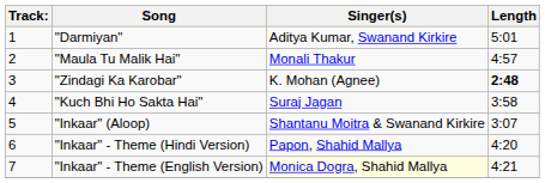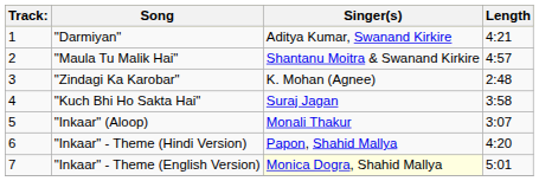 <table class="wikitable">
 <tr style="background:#ff9; text-align:center;">
 <th>Track:</th>
 <th>Song</th>
 <th>Singer(s)</th>
 <th>Length</th>
 </tr>
 <tr>
 <td>1</td>
 <td>"Darmiyan"</td>
 <td>Aditya Kumar, <a href='#'>Swanand Kirkire</a></td>
-<td>5:01</td>
+<td>4:21</td>
 </tr>
 <tr>
 <td>2</td>
 <td>"Maula Tu Malik Hai"</td>
-<td><a href='#'>Monali Thakur</a></td>
+<td><a href='#'>Shantanu Moitra</a> & Swanand Kirkire</td>
 <td>4:57</td>
 </tr>
 <tr>
 <td>3</td>
 <td>"Zindagi Ka Karobar"</td>
 <td>K. Mohan (Agnee)</td>
-<td><strong>2:48</strong></td>
+<td>2:48</td>
 </tr>
 <tr>
 <td>4</td>
 <td>"Kuch Bhi Ho Sakta Hai"</td>
 <td><a href='#'>Suraj Jagan</a></td>
 <td>3:58</td>
 </tr>
 <tr>
 <td>5</td>
 <td>"Inkaar" (Aloop)</td>
-<td><a href='#'>Shantanu Moitra</a> & Swanand Kirkire</td>
+<td><a href='#'>Monali Thakur</a></td>
 <td>3:07</td>
 </tr>
 <tr>
 <td>6</td>
 <td>"Inkaar" - Theme (Hindi Version)</td>
 <td><a href='#'>Papon</a>, <a href='#'>Shahid Mallya</a></td>
 <td>4:20</td>
 </tr>
 <tr>
 <td>7</td>
 <td>"Inkaar" - Theme (English Version)</td>
 <td style="background: lightyellow;"><a href='#'>Monica Dogra</a>, Shahid Mallya</td>
-<td>4:21</td>
+<td>5:01</td>
 </tr>
 <tr>
 </tr>
 </table>
